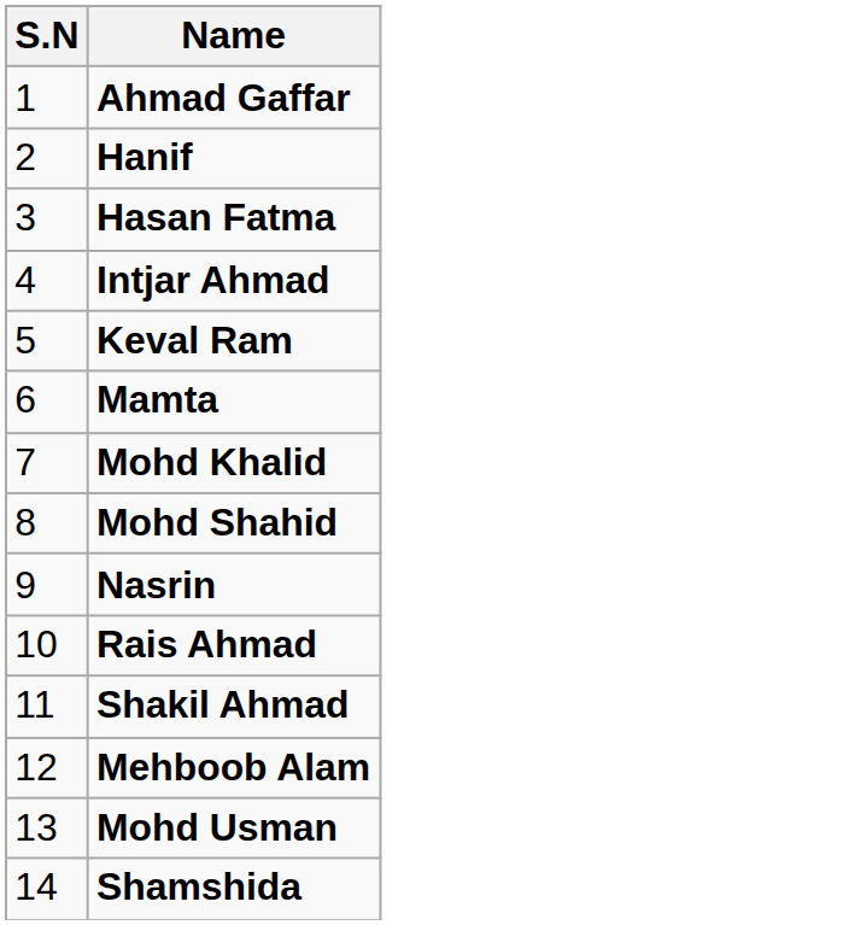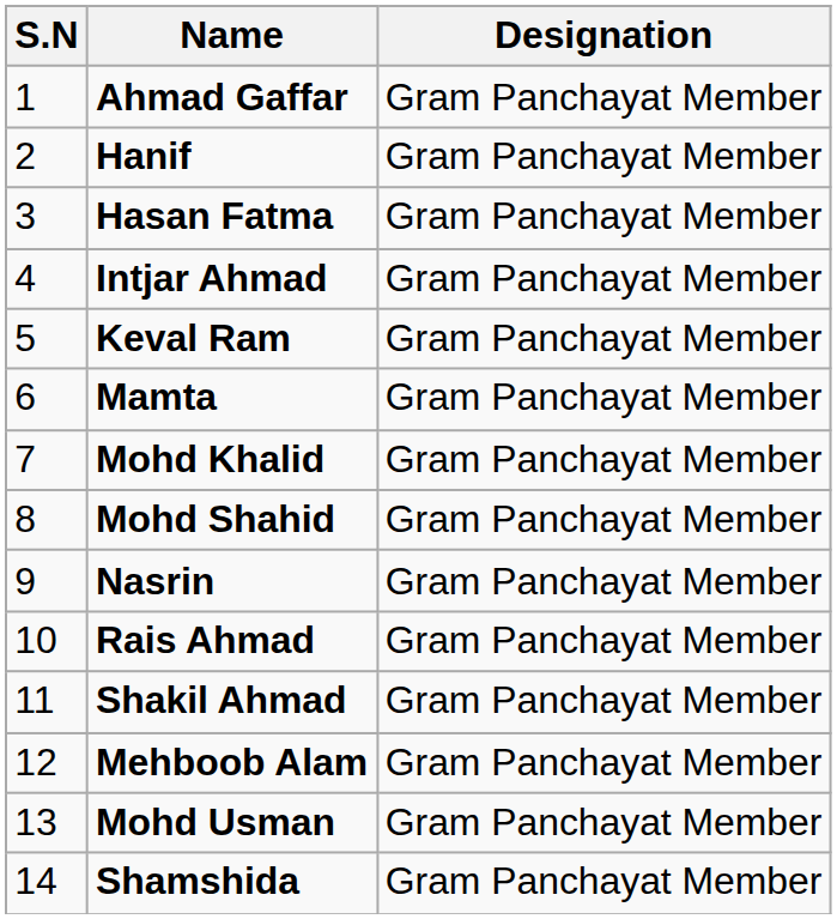 <table class="wikitable">
 <tr>
 <th>S.N</th>
 <th>Name</th>
+<th>Designation</th>
 </tr>
 <tr>
 <td>1</td>
 <td><strong>Ahmad Gaffar</strong></td>
+<td>Gram Panchayat Member</td>
 </tr>
 <tr>
 <td>2</td>
 <td><strong>Hanif</strong></td>
+<td>Gram Panchayat Member</td>
 </tr>
 <tr>
 <td>3</td>
 <td><strong>Hasan Fatma</strong></td>
+<td>Gram Panchayat Member</td>
 </tr>
 <tr>
 <td>4</td>
 <td><strong>Intjar Ahmad</strong></td>
+<td>Gram Panchayat Member</td>
 </tr>
 <tr>
 <td>5</td>
 <td><strong>Keval Ram</strong></td>
+<td>Gram Panchayat Member</td>
 </tr>
 <tr>
 <td>6</td>
 <td><strong>Mamta</strong></td>
+<td>Gram Panchayat Member</td>
 </tr>
 <tr>
 <td>7</td>
 <td><strong>Mohd Khalid</strong></td>
+<td>Gram Panchayat Member</td>
 </tr>
 <tr>
 <td>8</td>
 <td><strong>Mohd Shahid</strong></td>
+<td>Gram Panchayat Member</td>
 </tr>
 <tr>
 <td>9</td>
 <td><strong>Nasrin</strong></td>
+<td>Gram Panchayat Member</td>
 </tr>
 <tr>
 <td>10</td>
 <td><strong>Rais Ahmad</strong></td>
+<td>Gram Panchayat Member</td>
 </tr>
 <tr>
 <td>11</td>
 <td><strong>Shakil Ahmad</strong></td>
+<td>Gram Panchayat Member</td>
 </tr>
 <tr>
 <td>12</td>
 <td><strong>Mehboob Alam</strong></td>
+<td>Gram Panchayat Member</td>
 </tr>
 <tr>
 <td>13</td>
 <td><strong>Mohd Usman</strong></td>
+<td>Gram Panchayat Member</td>
 </tr>
 <tr>
 <td>14</td>
 <td><strong>Shamshida</strong></td>
+<td>Gram Panchayat Member</td>
 </tr>
 </table>
